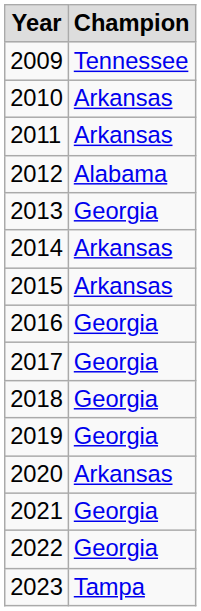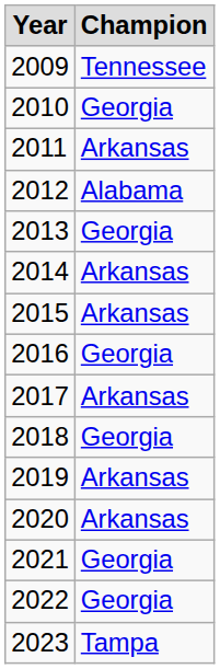 <table class="wikitable sortable">
 <tr style="text-align:center; background:#ddd;">
 <td><strong>Year</strong></td>
 <td><strong>Champion</strong></td>
 </tr>
 <tr>
 <td>2009</td>
 <td><a href='#'>Tennessee</a></td>
 </tr>
 <tr>
 <td>2010</td>
-<td><a href='#'>Arkansas</a></td>
+<td><a href='#'>Georgia</a></td>
 </tr>
 <tr>
 <td>2011</td>
 <td><a href='#'>Arkansas</a></td>
 </tr>
 <tr>
 <td>2012</td>
 <td><a href='#'>Alabama</a></td>
 </tr>
 <tr>
 <td>2013</td>
 <td><a href='#'>Georgia</a></td>
 </tr>
 <tr>
 <td>2014</td>
 <td><a href='#'>Arkansas</a></td>
 </tr>
 <tr>
 <td>2015</td>
 <td><a href='#'>Arkansas</a></td>
 </tr>
 <tr>
 <td>2016</td>
 <td><a href='#'>Georgia</a></td>
 </tr>
 <tr>
 <td>2017</td>
-<td><a href='#'>Georgia</a></td>
+<td><a href='#'>Arkansas</a></td>
 </tr>
 <tr>
 <td>2018</td>
 <td><a href='#'>Georgia</a></td>
 </tr>
 <tr>
 <td>2019</td>
-<td><a href='#'>Georgia</a></td>
+<td><a href='#'>Arkansas</a></td>
 </tr>
 <tr>
 <td>2020</td>
 <td><a href='#'>Arkansas</a></td>
 </tr>
 <tr>
 <td>2021</td>
 <td><a href='#'>Georgia</a></td>
 </tr>
 <tr>
 <td>2022</td>
 <td><a href='#'>Georgia</a></td>
 </tr>
 <tr>
 <td>2023</td>
 <td><a href='#'>Tampa</a></td>
 </tr>
 </table>
